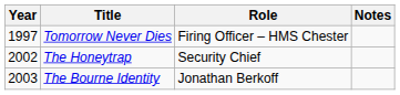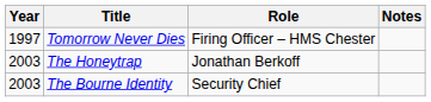 <table class="wikitable sortable">
 <tr>
 <th>Year</th>
 <th>Title</th>
 <th>Role</th>
 <th>Notes</th>
 </tr>
 <tr>
 <td>1997</td>
 <td><em><a href='#'>Tomorrow Never Dies</a></em></td>
 <td>Firing Officer – HMS Chester</td>
 <td></td>
 </tr>
 <tr>
-<td>2002</td>
+<td>2003</td>
 <td><em><a href='#'>The Honeytrap</a></em></td>
-<td>Security Chief</td>
+<td>Jonathan Berkoff</td>
 <td></td>
 </tr>
 <tr>
 <td>2003</td>
 <td><a href='#'><em>The Bourne Identity</em></a></td>
-<td>Jonathan Berkoff</td>
+<td>Security Chief</td>
 <td></td>
 </tr>
 </table>
